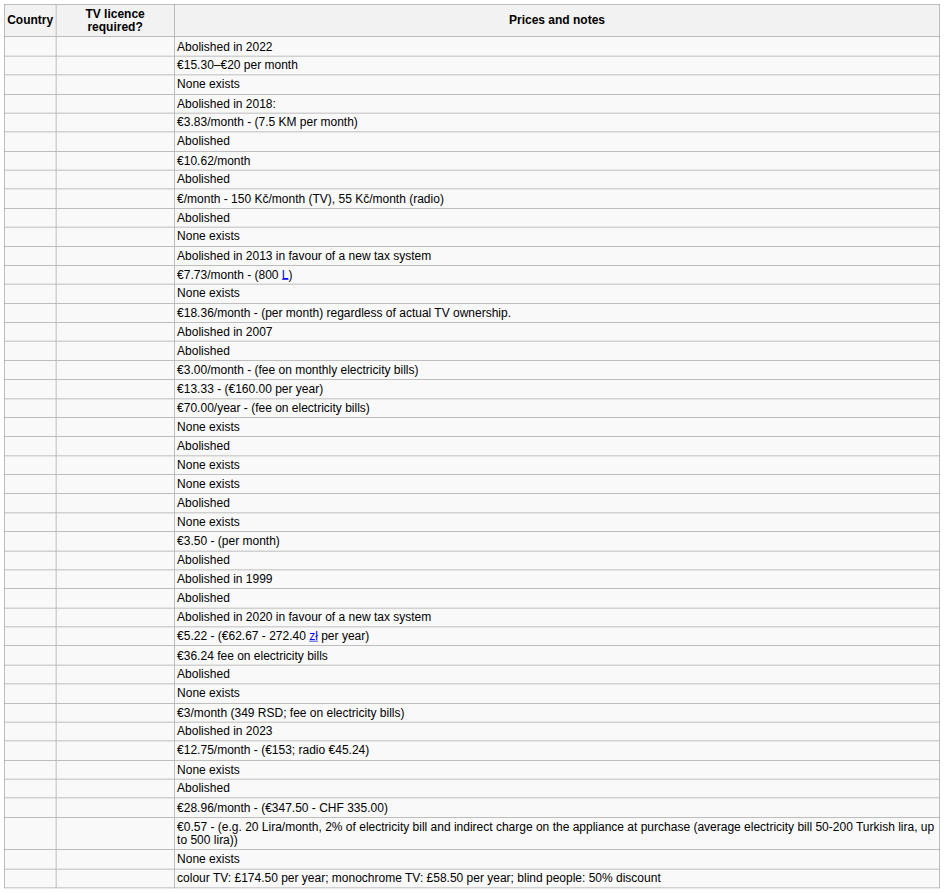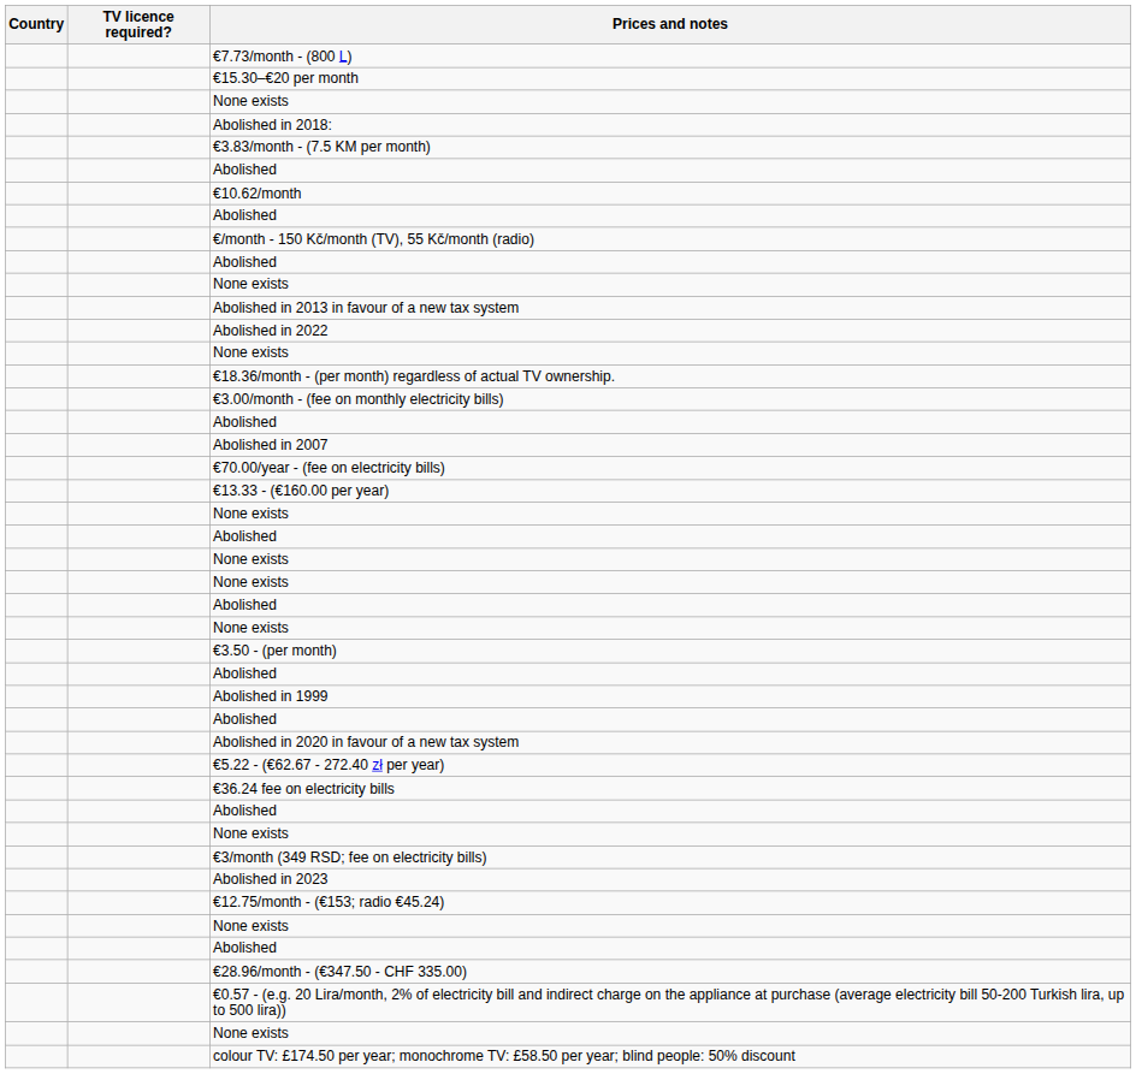 <table class="sortable wikitable" style="text-align:left">
 <tr>
 <th>Country</th>
 <th>TV licence required?</th>
 <th class="unsortable">Prices and notes</th>
 </tr>
 <tr>
 <td></td>
 <td></td>
-<td>Abolished in 2022</td>
+<td>€7.73/month - (800 <a href='#'>L</a>)</td>
 </tr>
 <tr>
 <td></td>
 <td></td>
 <td>€15.30–€20 per month</td>
 </tr>
 <tr>
 <td></td>
 <td></td>
 <td>None exists</td>
 </tr>
 <tr>
 <td></td>
 <td></td>
 <td>Abolished in 2018: </td>
 </tr>
 <tr>
 <td></td>
 <td></td>
 <td>€3.83/month - (7.5 KM per month)</td>
 </tr>
 <tr>
 <td></td>
 <td></td>
 <td>Abolished</td>
 </tr>
 <tr>
 <td></td>
 <td></td>
 <td>€10.62/month</td>
 </tr>
 <tr>
 <td></td>
 <td></td>
 <td>Abolished</td>
 </tr>
 <tr>
 <td></td>
 <td></td>
 <td>€/month - 150 Kč/month (TV), 55 Kč/month (radio)</td>
 </tr>
 <tr>
 <td></td>
 <td></td>
 <td>Abolished</td>
 </tr>
 <tr>
 <td></td>
 <td></td>
 <td>None exists</td>
 </tr>
 <tr>
 <td></td>
 <td></td>
 <td>Abolished in 2013 in favour of a new tax system </td>
 </tr>
 <tr>
 <td></td>
 <td></td>
-<td>€7.73/month - (800 <a href='#'>L</a>)</td>
+<td>Abolished in 2022</td>
 </tr>
 <tr>
 <td></td>
 <td></td>
 <td>None exists</td>
 </tr>
 <tr>
 <td></td>
 <td></td>
 <td>€18.36/month - (per month) regardless of actual TV ownership.</td>
 </tr>
 <tr>
 <td></td>
 <td></td>
-<td>Abolished in 2007</td>
+<td>€3.00/month - (fee on monthly electricity bills)</td>
 </tr>
 <tr>
 <td></td>
 <td></td>
 <td>Abolished</td>
 </tr>
 <tr>
 <td></td>
 <td></td>
-<td>€3.00/month - (fee on monthly electricity bills)</td>
+<td>Abolished in 2007</td>
+</tr>
+<tr>
+<td></td>
+<td></td>
+<td>€70.00/year - (fee on electricity bills)</td>
 </tr>
 <tr>
 <td></td>
 <td></td>
 <td>€13.33 - (€160.00 per year)</td>
-</tr>
-<tr>
-<td></td>
-<td></td>
-<td>€70.00/year - (fee on electricity bills)</td>
 </tr>
 <tr>
 <td></td>
 <td></td>
 <td>None exists</td>
 </tr>
 <tr>
 <td></td>
 <td></td>
 <td>Abolished</td>
 </tr>
 <tr>
 <td></td>
 <td></td>
 <td>None exists</td>
 </tr>
 <tr>
 <td></td>
 <td></td>
 <td>None exists</td>
 </tr>
 <tr>
 <td></td>
 <td></td>
 <td>Abolished</td>
 </tr>
 <tr>
 <td></td>
 <td></td>
 <td>None exists</td>
 </tr>
 <tr>
 <td></td>
 <td></td>
 <td>€3.50 - (per month)</td>
 </tr>
 <tr>
 <td></td>
 <td></td>
 <td>Abolished</td>
 </tr>
 <tr>
 <td></td>
 <td></td>
 <td>Abolished in 1999</td>
 </tr>
 <tr>
 <td></td>
 <td></td>
 <td>Abolished</td>
 </tr>
 <tr>
 <td></td>
 <td></td>
 <td>Abolished in 2020 in favour of a new tax system</td>
 </tr>
 <tr>
 <td></td>
 <td></td>
 <td>€5.22 - (€62.67 - 272.40 <a href='#'>zł</a> per year)</td>
 </tr>
 <tr>
 <td></td>
 <td></td>
 <td>€36.24 fee on electricity bills</td>
 </tr>
 <tr>
 <td></td>
 <td></td>
 <td>Abolished</td>
 </tr>
 <tr>
 <td></td>
 <td></td>
 <td>None exists</td>
 </tr>
 <tr>
 <td></td>
 <td></td>
 <td>€3/month (349 RSD; fee on electricity bills)</td>
 </tr>
 <tr>
 <td></td>
 <td></td>
 <td>Abolished in 2023</td>
 </tr>
 <tr>
 <td></td>
 <td></td>
 <td>€12.75/month - (€153; radio €45.24)</td>
 </tr>
 <tr>
 <td></td>
 <td></td>
 <td>None exists</td>
 </tr>
 <tr>
 <td></td>
 <td></td>
 <td>Abolished</td>
 </tr>
 <tr>
 <td></td>
 <td></td>
 <td>€28.96/month - (€347.50 - CHF 335.00)</td>
 </tr>
 <tr>
 <td></td>
 <td></td>
 <td>€0.57 - (e.g. 20 Lira/month, 2% of electricity bill and indirect charge on the appliance at purchase (average electricity bill 50-200 Turkish lira, up to 500 lira))</td>
 </tr>
 <tr>
 <td></td>
 <td></td>
 <td>None exists</td>
 </tr>
 <tr>
 <td></td>
 <td></td>
 <td>colour TV: £174.50 per year; monochrome TV: £58.50 per year; blind people: 50% discount</td>
 </tr>
 </table>
